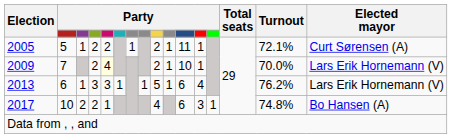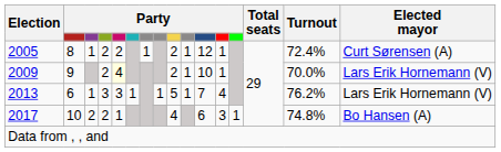 <table class="wikitable">
 <tr>
 <th rowspan="2">Election</th>
 <th colspan="12">Party</th>
 <th rowspan="2">Total<br>seats</th>
 <th rowspan="2">Turnout</th>
 <th rowspan="2">Elected<br>mayor</th>
 </tr>
 <tr>
 <td style="background:#B5211D;"><strong><a href='#'></a></strong></td>
 <td style="background:#843A93;"><strong><a href='#'></a></strong></td>
 <td style="background:#89A920;"><strong><a href='#'></a></strong></td>
 <td style="background:#C9096C;"><strong><a href='#'></a></strong></td>
 <td style="background:#1CB1B7;"><strong><a href='#'></a></strong></td>
 <td style="background:#8B8989;"><strong></strong></td>
 <td style="background:#8B8989;"><strong></strong></td>
 <td style="background:#F4D44D;"><strong><a href='#'></a></strong></td>
 <td style="background:#8B8989;"><strong></strong></td>
 <td style="background:#254C85;"><strong><a href='#'></a></strong></td>
 <td style="background:#FF0000;"><strong><a href='#'></a></strong></td>
 <td style="background:#00FF00;"><strong><a href='#'></a></strong></td>
 </tr>
 <tr>
 <td><a href='#'>2005</a></td>
-<td>5</td>
+<td>8</td>
 <td>1</td>
 <td>2</td>
 <td>2</td>
 <td style="background:#CDC9C9;" rowspan="2"></td>
 <td>1</td>
 <td style="background:#CDC9C9;" rowspan="2"></td>
 <td>2</td>
 <td>1</td>
-<td>11</td>
+<td>12</td>
 <td>1</td>
 <td style="background:#CDC9C9;" rowspan="3"></td>
 <td rowspan="4">29</td>
-<td>72.1%</td>
+<td>72.4%</td>
 <td><a href='#'>Curt Sørensen</a> (A)</td>
 </tr>
 <tr>
 <td><a href='#'>2009</a></td>
-<td>7</td>
+<td>9</td>
 <td style="background:#CDC9C9;"></td>
 <td>2</td>
 <td style="background: lightyellow;">4</td>
 <td style="background:#CDC9C9;" rowspan="3"></td>
 <td>2</td>
 <td>1</td>
 <td>10</td>
 <td>1</td>
 <td>70.0%</td>
 <td><a href='#'>Lars Erik Hornemann</a> (V)</td>
 </tr>
 <tr>
 <td><a href='#'>2013</a></td>
 <td>6</td>
 <td>1</td>
 <td>3</td>
 <td>3</td>
 <td>1</td>
 <td>1</td>
 <td>5</td>
 <td>1</td>
-<td>6</td>
+<td>7</td>
 <td>4</td>
 <td>76.2%</td>
 <td>Lars Erik Hornemann (V)</td>
 </tr>
 <tr>
 <td><a href='#'>2017</a></td>
 <td>10</td>
 <td>2</td>
 <td>2</td>
 <td>1</td>
 <td style="background:#CDC9C9;"></td>
 <td style="background:#CDC9C9;"></td>
 <td>4</td>
 <td style="background:#CDC9C9;"></td>
 <td>6</td>
 <td>3</td>
 <td>1</td>
 <td>74.8%</td>
 <td><a href='#'>Bo Hansen</a> (A)</td>
 </tr>
 <tr>
 <td colspan="18">Data from , ,  and </td>
 </tr>
 </table>
